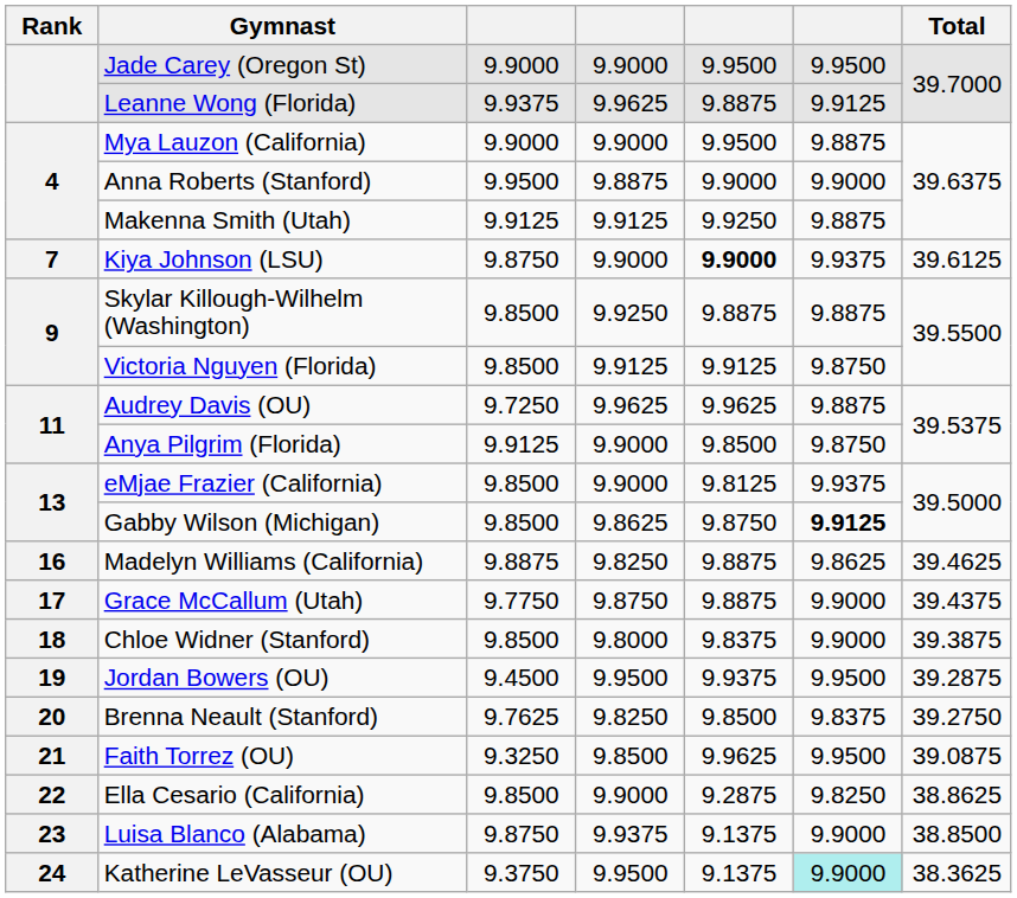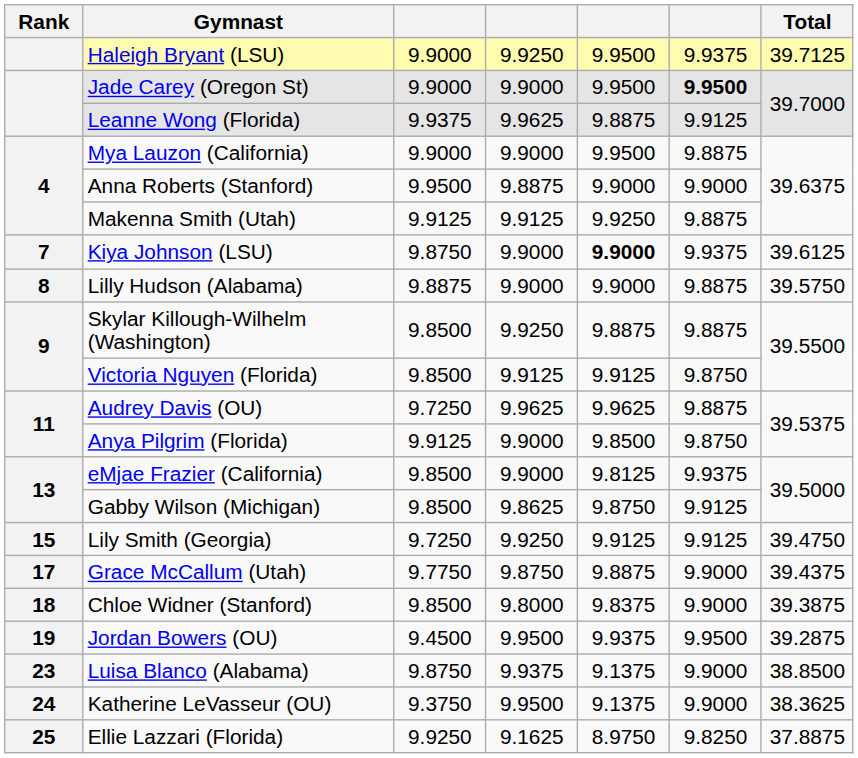 <table class="wikitable sortable" style="text-align:center; font-size:95%">
 <tr>
 <th scope="col" style="width:50px;">Rank</th>
 <th scope="col" style="width:220px;">Gymnast</th>
 <th scope="col" style="width:60px;"></th>
 <th scope="col" style="width:60px;"></th>
 <th scope="col" style="width:60px;"></th>
 <th scope="col" style="width:60px;"></th>
 <th scope="col" style="width:60px;">Total</th>
 </tr>
+<tr style="background:#fffcaf;">
+<th scope="row" style="text-align:center"></th>
+<td style="text-align:left;"><a href='#'>Haleigh Bryant</a> (LSU)</td>
+<td>9.9000</td>
+<td>9.9250</td>
+<td>9.9500</td>
+<td>9.9375</td>
+<td>39.7125</td>
+</tr>
 <tr style="background:#e5e5e5;">
 <th rowspan="2" scope="row" style="text-align:center"></th>
 <td style="text-align:left;"><a href='#'>Jade Carey</a> (Oregon St)</td>
 <td>9.9000</td>
 <td>9.9000</td>
 <td>9.9500</td>
-<td>9.9500</td>
+<td><strong>9.9500</strong></td>
 <td rowspan="2">39.7000</td>
 </tr>
 <tr style="background:#e5e5e5;">
 <td style="text-align:left;"><a href='#'>Leanne Wong</a> (Florida)</td>
 <td>9.9375</td>
 <td>9.9625</td>
 <td>9.8875</td>
 <td>9.9125</td>
 </tr>
 <tr>
 <th rowspan="3">4</th>
 <td style="text-align:left;"><a href='#'>Mya Lauzon</a> (California)</td>
 <td>9.9000</td>
 <td>9.9000</td>
 <td>9.9500</td>
 <td>9.8875</td>
 <td rowspan="3">39.6375</td>
 </tr>
 <tr>
 <td style="text-align:left;">Anna Roberts (Stanford)</td>
 <td>9.9500</td>
 <td>9.8875</td>
 <td>9.9000</td>
 <td>9.9000</td>
 </tr>
 <tr>
 <td style="text-align:left;">Makenna Smith (Utah)</td>
 <td>9.9125</td>
 <td>9.9125</td>
 <td>9.9250</td>
 <td>9.8875</td>
 </tr>
 <tr>
 <th>7</th>
 <td style="text-align:left;"><a href='#'>Kiya Johnson</a> (LSU)</td>
 <td>9.8750</td>
 <td>9.9000</td>
 <td><strong>9.9000</strong></td>
 <td>9.9375</td>
 <td>39.6125</td>
+</tr>
+<tr>
+<th>8</th>
+<td style="text-align:left;">Lilly Hudson (Alabama)</td>
+<td>9.8875</td>
+<td>9.9000</td>
+<td>9.9000</td>
+<td>9.8875</td>
+<td>39.5750</td>
 </tr>
 <tr>
 <th rowspan="2">9</th>
 <td style="text-align:left;">Skylar Killough-Wilhelm (Washington)</td>
 <td>9.8500</td>
 <td>9.9250</td>
 <td>9.8875</td>
 <td>9.8875</td>
 <td rowspan="2">39.5500</td>
 </tr>
 <tr>
 <td style="text-align:left;"><a href='#'>Victoria Nguyen</a> (Florida)</td>
 <td>9.8500</td>
 <td>9.9125</td>
 <td>9.9125</td>
 <td>9.8750</td>
 </tr>
 <tr>
 <th rowspan="2">11</th>
 <td style="text-align:left;"><a href='#'>Audrey Davis</a> (OU)</td>
 <td>9.7250</td>
 <td>9.9625</td>
 <td>9.9625</td>
 <td>9.8875</td>
 <td rowspan="2">39.5375</td>
 </tr>
 <tr>
 <td style="text-align:left;"><a href='#'>Anya Pilgrim</a> (Florida)</td>
 <td>9.9125</td>
 <td>9.9000</td>
 <td>9.8500</td>
 <td>9.8750</td>
 </tr>
 <tr>
 <th rowspan="2">13</th>
 <td style="text-align:left;"><a href='#'>eMjae Frazier</a> (California)</td>
 <td>9.8500</td>
 <td>9.9000</td>
 <td>9.8125</td>
 <td>9.9375</td>
 <td rowspan="2">39.5000</td>
 </tr>
 <tr>
 <td style="text-align:left;">Gabby Wilson (Michigan)</td>
 <td>9.8500</td>
 <td>9.8625</td>
 <td>9.8750</td>
-<td><strong>9.9125</strong></td>
+<td>9.9125</td>
 </tr>
 <tr>
-<th>16</th>
-<td style="text-align:left;">Madelyn Williams (California)</td>
-<td>9.8875</td>
-<td>9.8250</td>
-<td>9.8875</td>
-<td>9.8625</td>
-<td>39.4625</td>
+<th>15</th>
+<td style="text-align:left;">Lily Smith (Georgia)</td>
+<td>9.7250</td>
+<td>9.9250</td>
+<td>9.9125</td>
+<td>9.9125</td>
+<td>39.4750</td>
 </tr>
 <tr>
 <th>17</th>
 <td style="text-align:left;"><a href='#'>Grace McCallum</a> (Utah)</td>
 <td>9.7750</td>
 <td>9.8750</td>
 <td>9.8875</td>
 <td>9.9000</td>
 <td>39.4375</td>
 </tr>
 <tr>
 <th>18</th>
 <td style="text-align:left;">Chloe Widner (Stanford)</td>
 <td>9.8500</td>
 <td>9.8000</td>
 <td>9.8375</td>
 <td>9.9000</td>
 <td>39.3875</td>
 </tr>
 <tr>
 <th>19</th>
 <td style="text-align:left;"><a href='#'>Jordan Bowers</a> (OU)</td>
 <td>9.4500</td>
 <td>9.9500</td>
 <td>9.9375</td>
 <td>9.9500</td>
 <td>39.2875</td>
 </tr>
 <tr>
-<th>20</th>
-<td style="text-align:left;">Brenna Neault (Stanford)</td>
-<td>9.7625</td>
-<td>9.8250</td>
-<td>9.8500</td>
-<td>9.8375</td>
-<td>39.2750</td>
-</tr>
-<tr>
-<th>21</th>
-<td style="text-align:left;"><a href='#'>Faith Torrez</a> (OU)</td>
-<td>9.3250</td>
-<td>9.8500</td>
-<td>9.9625</td>
-<td>9.9500</td>
-<td>39.0875</td>
-</tr>
-<tr>
-<th>22</th>
-<td style="text-align:left;">Ella Cesario (California)</td>
-<td>9.8500</td>
-<td>9.9000</td>
-<td>9.2875</td>
-<td>9.8250</td>
-<td>38.8625</td>
-</tr>
-<tr>
 <th>23</th>
 <td style="text-align:left;"><a href='#'>Luisa Blanco</a> (Alabama)</td>
 <td>9.8750</td>
 <td>9.9375</td>
 <td>9.1375</td>
 <td>9.9000</td>
 <td>38.8500</td>
 </tr>
 <tr>
 <th>24</th>
 <td style="text-align:left;">Katherine LeVasseur (OU)</td>
 <td>9.3750</td>
 <td>9.9500</td>
 <td>9.1375</td>
-<td style="background: paleturquoise;">9.9000</td>
+<td>9.9000</td>
 <td>38.3625</td>
 </tr>
+<tr>
+<th>25</th>
+<td style="text-align:left;">Ellie Lazzari (Florida)</td>
+<td>9.9250</td>
+<td>9.1625</td>
+<td>8.9750</td>
+<td>9.8250</td>
+<td>37.8875</td>
+</tr>
 </table>
